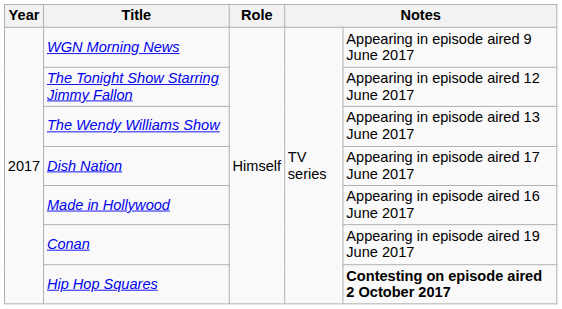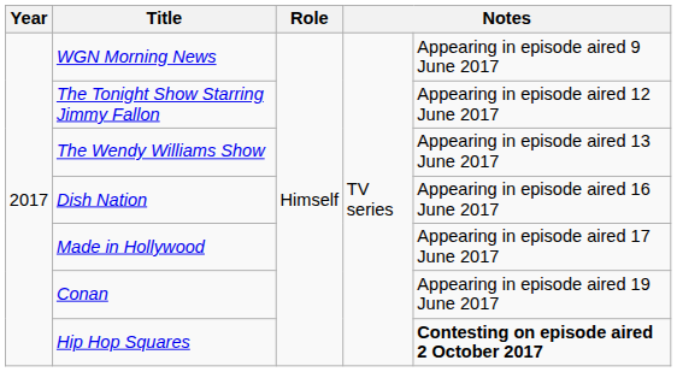 <table class="wikitable sortable">
 <tr>
 <th>Year</th>
 <th>Title</th>
 <th>Role</th>
 <th colspan="2" class="unsortable">Notes</th>
 </tr>
 <tr>
 <td rowspan="7">2017</td>
 <td><em><a href='#'>WGN Morning News</a></em></td>
 <td rowspan="7">Himself</td>
 <td rowspan="7">TV series</td>
 <td>Appearing in episode aired 9 June 2017</td>
 </tr>
 <tr>
 <td><em><a href='#'>The Tonight Show Starring Jimmy Fallon</a></em></td>
 <td>Appearing in episode aired 12 June 2017</td>
 </tr>
 <tr>
 <td><em><a href='#'>The Wendy Williams Show</a></em></td>
 <td>Appearing in episode aired 13 June 2017</td>
 </tr>
 <tr>
 <td><em><a href='#'>Dish Nation</a></em></td>
-<td>Appearing in episode aired 17 June 2017</td>
+<td>Appearing in episode aired 16 June 2017</td>
 </tr>
 <tr>
 <td><em><a href='#'>Made in Hollywood</a></em></td>
-<td>Appearing in episode aired 16 June 2017</td>
+<td>Appearing in episode aired 17 June 2017</td>
 </tr>
 <tr>
 <td><em><a href='#'>Conan</a></em></td>
 <td>Appearing in episode aired 19 June 2017</td>
 </tr>
 <tr>
 <td><em><a href='#'>Hip Hop Squares</a></em></td>
 <td><strong>Contesting on episode aired 2 October 2017</strong></td>
 </tr>
 </table>
